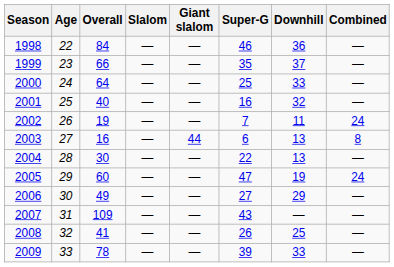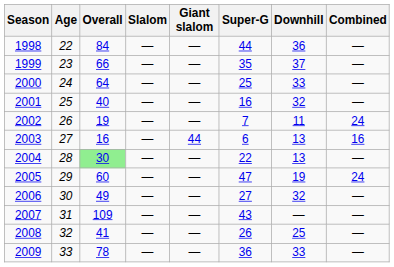 <table class=wikitable style="text-align:center">
 <tr>
 <th>Season</th>
 <th>Age</th>
 <th>Overall</th>
 <th>Slalom</th>
 <th>Giant<br> slalom </th>
 <th>Super-G</th>
 <th>Downhill</th>
 <th>Combined</th>
 </tr>
 <tr>
 <td><a href='#'>1998</a></td>
 <td><em>22</em></td>
 <td><a href='#'>84</a></td>
 <td>—</td>
 <td>—</td>
-<td><a href='#'>46</a></td>
+<td><a href='#'>44</a></td>
 <td><a href='#'>36</a></td>
 <td>—</td>
 </tr>
 <tr>
 <td><a href='#'>1999</a></td>
 <td><em>23</em></td>
 <td><a href='#'>66</a></td>
 <td>—</td>
 <td>—</td>
 <td><a href='#'>35</a></td>
 <td><a href='#'>37</a></td>
 <td>—</td>
 </tr>
 <tr>
 <td><a href='#'>2000</a></td>
 <td><em>24</em></td>
 <td><a href='#'>64</a></td>
 <td>—</td>
 <td>—</td>
 <td><a href='#'>25</a></td>
 <td><a href='#'>33</a></td>
 <td>—</td>
 </tr>
 <tr>
 <td><a href='#'>2001</a></td>
 <td><em>25</em></td>
 <td><a href='#'>40</a></td>
 <td>—</td>
 <td>—</td>
 <td><a href='#'>16</a></td>
 <td><a href='#'>32</a></td>
 <td>—</td>
 </tr>
 <tr>
 <td><a href='#'>2002</a></td>
 <td><em>26</em></td>
 <td><a href='#'>19</a></td>
 <td>—</td>
 <td>—</td>
 <td><a href='#'>7</a></td>
 <td><a href='#'>11</a></td>
 <td><a href='#'>24</a></td>
 </tr>
 <tr>
 <td><a href='#'>2003</a></td>
 <td><em>27</em></td>
 <td><a href='#'>16</a></td>
 <td>—</td>
 <td><a href='#'>44</a></td>
 <td><a href='#'>6</a></td>
 <td><a href='#'>13</a></td>
-<td><a href='#'>8</a></td>
+<td><a href='#'>16</a></td>
 </tr>
 <tr>
 <td><a href='#'>2004</a></td>
 <td><em>28</em></td>
-<td><a href='#'>30</a></td>
+<td style="background: lightgreen;"><a href='#'>30</a></td>
 <td>—</td>
 <td>—</td>
 <td><a href='#'>22</a></td>
 <td><a href='#'>13</a></td>
 <td>—</td>
 </tr>
 <tr>
 <td><a href='#'>2005</a></td>
 <td><em>29</em></td>
 <td><a href='#'>60</a></td>
 <td>—</td>
 <td>—</td>
 <td><a href='#'>47</a></td>
 <td><a href='#'>19</a></td>
 <td><a href='#'>24</a></td>
 </tr>
 <tr>
 <td><a href='#'>2006</a></td>
 <td><em>30</em></td>
 <td><a href='#'>49</a></td>
 <td>—</td>
 <td>—</td>
 <td><a href='#'>27</a></td>
-<td><a href='#'>29</a></td>
+<td><a href='#'>32</a></td>
 <td>—</td>
 </tr>
 <tr>
 <td><a href='#'>2007</a></td>
 <td><em>31</em></td>
 <td><a href='#'>109</a></td>
 <td>—</td>
 <td>—</td>
 <td><a href='#'>43</a></td>
 <td>—</td>
 <td>—</td>
 </tr>
 <tr>
 <td><a href='#'>2008</a></td>
 <td><em>32</em></td>
 <td><a href='#'>41</a></td>
 <td>—</td>
 <td>—</td>
 <td><a href='#'>26</a></td>
 <td><a href='#'>25</a></td>
 <td>—</td>
 </tr>
 <tr>
 <td><a href='#'>2009</a></td>
 <td><em>33</em></td>
 <td><a href='#'>78</a></td>
 <td>—</td>
 <td>—</td>
-<td><a href='#'>39</a></td>
+<td><a href='#'>36</a></td>
 <td><a href='#'>33</a></td>
 <td>—</td>
 </tr>
 </table>
